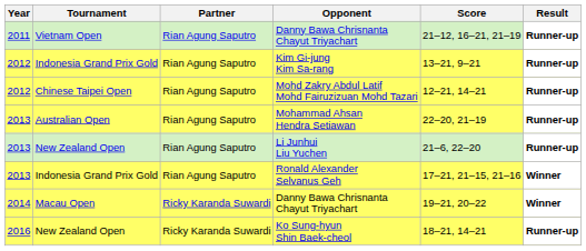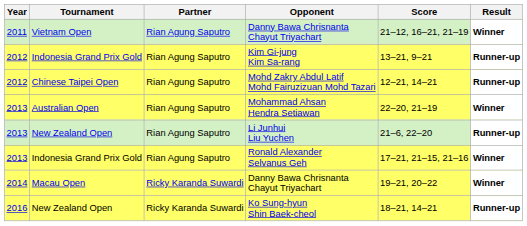 <table class="sortable wikitable" style="font-size: 90%">
 <tr>
 <th>Year</th>
 <th>Tournament</th>
 <th>Partner</th>
 <th>Opponent</th>
 <th>Score</th>
 <th>Result</th>
 </tr>
 <tr style="background:#D4F1C5">
 <td align="center"><a href='#'>2011</a></td>
 <td align="left"><a href='#'>Vietnam Open</a></td>
 <td align="left"> <a href='#'>Rian Agung Saputro</a></td>
 <td align="left"> <a href='#'>Danny Bawa Chrisnanta</a> <br>  <a href='#'>Chayut Triyachart</a></td>
 <td align="left">21–12, 16–21, 21–19</td>
-<td style="text-align: left; background:white"> <strong>Runner-up</strong></td>
+<td style="text-align: left; background:white"> <strong>Winner</strong></td>
 </tr>
 <tr style="background:#FFFF67">
 <td align="center"><a href='#'>2012</a></td>
 <td align="left"><a href='#'>Indonesia Grand Prix Gold</a></td>
 <td align="left"> Rian Agung Saputro</td>
 <td align="left"> <a href='#'>Kim Gi-jung</a> <br>  <a href='#'>Kim Sa-rang</a></td>
 <td align="left">13–21, 9–21</td>
 <td style="text-align: left; background:white"> <strong>Runner-up</strong></td>
 </tr>
 <tr style="background:#FFFF67">
 <td align="center"><a href='#'>2012</a></td>
 <td align="left"><a href='#'>Chinese Taipei Open</a></td>
 <td align="left"> Rian Agung Saputro</td>
 <td align="left"> <a href='#'>Mohd Zakry Abdul Latif</a> <br>  <a href='#'>Mohd Fairuzizuan Mohd Tazari</a></td>
 <td align="left">12–21, 14–21</td>
 <td style="text-align: left; background:white"> <strong>Runner-up</strong></td>
 </tr>
 <tr style="background:#FFFF67">
 <td align="center"><a href='#'>2013</a></td>
 <td align="left"><a href='#'>Australian Open</a></td>
 <td align="left"> Rian Agung Saputro</td>
 <td align="left"> <a href='#'>Mohammad Ahsan</a> <br>  <a href='#'>Hendra Setiawan</a></td>
 <td align="left">22–20, 21–19</td>
-<td style="text-align: left; background:white"> <strong>Runner-up</strong></td>
+<td style="text-align: left; background:white"> <strong>Winner</strong></td>
 </tr>
 <tr style="background:#D4F1C5">
 <td align="center"><a href='#'>2013</a></td>
 <td align="left"><a href='#'>New Zealand Open</a></td>
 <td align="left"> Rian Agung Saputro</td>
 <td align="left"> <a href='#'>Li Junhui</a> <br>  <a href='#'>Liu Yuchen</a></td>
 <td align="left">21–6, 22–20</td>
 <td style="text-align: left; background:white"> <strong>Runner-up</strong></td>
 </tr>
 <tr style="background:#FFFF67">
 <td align="center"><a href='#'>2013</a></td>
 <td align="left">Indonesia Grand Prix Gold</td>
 <td align="left"> Rian Agung Saputro</td>
 <td align="left"> <a href='#'>Ronald Alexander</a> <br>  <a href='#'>Selvanus Geh</a></td>
 <td align="left">17–21, 21–15, 21–16</td>
 <td style="text-align: left; background:white"> <strong>Winner</strong></td>
 </tr>
 <tr style="background:#FFFF67">
 <td align="center"><a href='#'>2014</a></td>
 <td align="left"><a href='#'>Macau Open</a></td>
 <td align="left"> <a href='#'>Ricky Karanda Suwardi</a></td>
 <td align="left"> Danny Bawa Chrisnanta <br>  Chayut Triyachart</td>
 <td align="left">19–21, 20–22</td>
 <td style="text-align: left; background:white"> <strong>Winner</strong></td>
 </tr>
 <tr style="background:#FFFF67">
 <td align="center"><a href='#'>2016</a></td>
 <td align="left">New Zealand Open</td>
 <td align="left"> Ricky Karanda Suwardi</td>
 <td align="left"> <a href='#'>Ko Sung-hyun</a> <br>  <a href='#'>Shin Baek-cheol</a></td>
 <td align="left">18–21, 14–21</td>
 <td style="text-align: left; background:white"> <strong>Runner-up</strong></td>
 </tr>
 </table>
